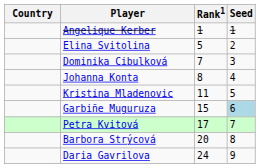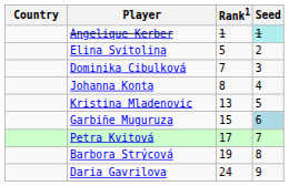 <table class="wikitable" border="1">
 <tr>
 <th width="70">Country</th>
 <th width="175">Player</th>
 <th>Rank<sup>1</sup></th>
 <th>Seed</th>
 </tr>
 <tr>
 <td><s></s></td>
 <td><s><a href='#'>Angelique Kerber</a></s></td>
 <td><s>1</s></td>
-<td><s>1</s></td>
+<td style="background: paleturquoise;"><s>1</s></td>
 </tr>
 <tr>
 <td></td>
 <td><a href='#'>Elina Svitolina</a></td>
 <td>5</td>
 <td>2</td>
 </tr>
 <tr>
 <td></td>
 <td><a href='#'>Dominika Cibulková</a></td>
 <td>7</td>
 <td>3</td>
 </tr>
 <tr>
 <td></td>
 <td><a href='#'>Johanna Konta</a></td>
 <td>8</td>
 <td>4</td>
 </tr>
 <tr>
 <td></td>
 <td><a href='#'>Kristina Mladenovic</a></td>
-<td>11</td>
+<td>13</td>
 <td>5</td>
 </tr>
 <tr>
 <td></td>
 <td><a href='#'>Garbiñe Muguruza</a></td>
 <td>15</td>
 <td style="background: lightblue;">6</td>
 </tr>
 <tr bgcolor=#cfc>
 <td></td>
 <td><a href='#'>Petra Kvitová</a></td>
 <td>17</td>
 <td>7</td>
 </tr>
 <tr>
 <td></td>
 <td><a href='#'>Barbora Strýcová</a></td>
-<td>20</td>
+<td>19</td>
 <td>8</td>
 </tr>
 <tr>
 <td></td>
 <td><a href='#'>Daria Gavrilova</a></td>
 <td>24</td>
 <td>9</td>
 </tr>
 </table>
